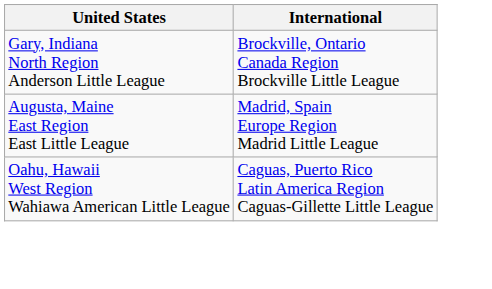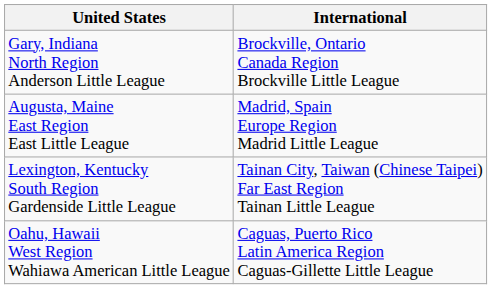 <table class="wikitable">
 <tr>
 <th>United States</th>
 <th>International</th>
 </tr>
 <tr>
 <td> <a href='#'>Gary, Indiana</a><br><a href='#'>North Region</a><br>Anderson Little League</td>
 <td> <a href='#'>Brockville, Ontario</a><br> <a href='#'>Canada Region</a><br>Brockville Little League</td>
 </tr>
 <tr>
 <td> <a href='#'>Augusta, Maine</a><br><a href='#'>East Region</a><br>East Little League</td>
 <td> <a href='#'>Madrid, Spain</a><br><a href='#'>Europe Region</a><br>Madrid Little League</td>
 </tr>
 <tr>
+<td> <a href='#'>Lexington, Kentucky</a><br><a href='#'>South Region</a><br>Gardenside Little League</td>
+<td> <a href='#'>Tainan City</a>, <a href='#'>Taiwan</a> (<a href='#'>Chinese Taipei</a>)<br><a href='#'>Far East Region</a><br>Tainan Little League</td>
+</tr>
+<tr>
 <td> <a href='#'>Oahu, Hawaii</a><br><a href='#'>West Region</a><br>Wahiawa American Little League</td>
 <td> <a href='#'>Caguas, Puerto Rico</a><br><a href='#'>Latin America Region</a><br>Caguas-Gillette Little League</td>
 </tr>
 </table>
